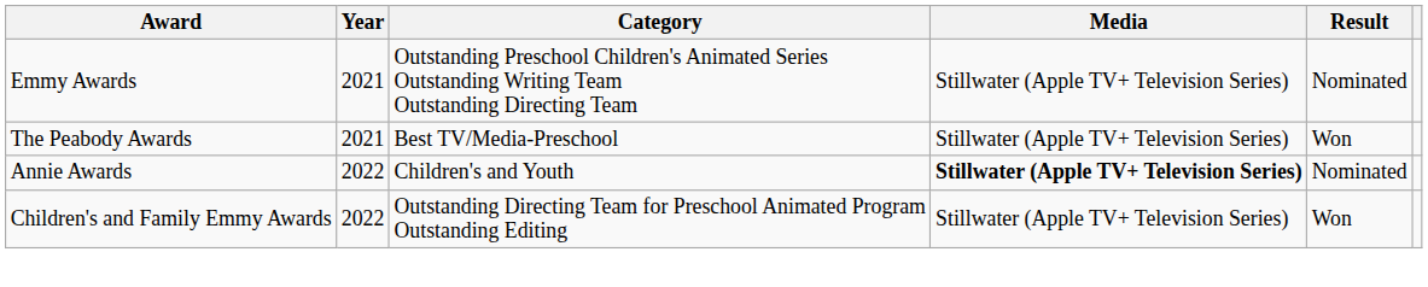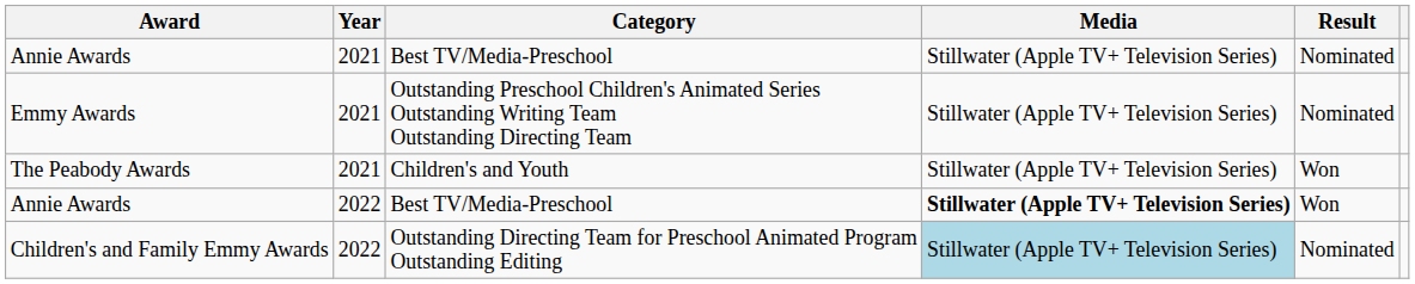 <table class="wikitable sortable">
 <tr>
 <th>Award</th>
 <th>Year</th>
 <th>Category</th>
 <th>Media</th>
 <th>Result</th>
 <th></th>
+</tr>
+<tr>
+<td>Annie Awards</td>
+<td>2021</td>
+<td>Best TV/Media-Preschool</td>
+<td>Stillwater (Apple TV+ Television Series)</td>
+<td>Nominated</td>
+<td></td>
 </tr>
 <tr>
 <td>Emmy Awards</td>
 <td>2021</td>
 <td>Outstanding Preschool Children's Animated Series<br>Outstanding Writing Team<br>Outstanding Directing Team</td>
 <td>Stillwater (Apple TV+ Television Series)</td>
 <td>Nominated</td>
 <td></td>
 </tr>
 <tr>
 <td>The Peabody Awards</td>
 <td>2021</td>
-<td>Best TV/Media-Preschool</td>
+<td>Children's and Youth</td>
 <td>Stillwater (Apple TV+ Television Series)</td>
 <td>Won</td>
 <td></td>
 </tr>
 <tr>
 <td>Annie Awards</td>
 <td>2022</td>
-<td>Children's and Youth</td>
+<td>Best TV/Media-Preschool</td>
 <td><strong>Stillwater (Apple TV+ Television Series)</strong></td>
-<td>Nominated</td>
+<td>Won</td>
 <td></td>
 </tr>
 <tr>
 <td>Children's and Family Emmy Awards</td>
 <td>2022</td>
 <td>Outstanding Directing Team for Preschool Animated Program<br>Outstanding Editing</td>
-<td>Stillwater (Apple TV+ Television Series)</td>
-<td>Won</td>
+<td style="background: lightblue;">Stillwater (Apple TV+ Television Series)</td>
+<td>Nominated</td>
 <td></td>
 </tr>
 </table>
